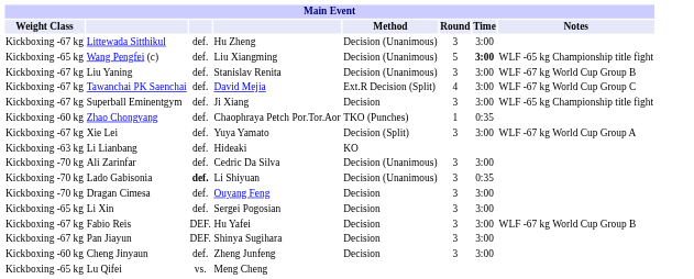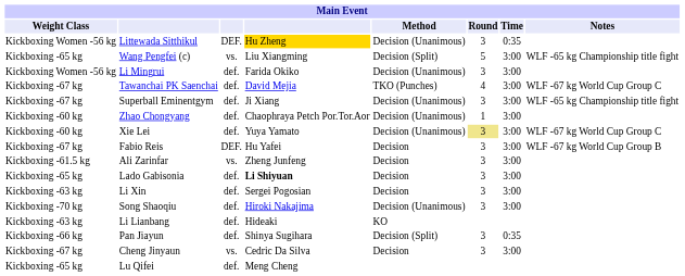 <table class="toccolours" style="font-size: 85%;">
 <tr>
 <th colspan="8" style="background-color: #ccf; color: #000080; text-align: center;"><strong>Main Event</strong></th>
 </tr>
 <tr>
 <th colspan="1" style="background-color: #E6E8FA; color: #000000; text-align: center;">Weight Class</th>
 <th colspan="1" style="background-color: #E6E8FA; color: #000000; text-align: center;"></th>
 <th colspan="1" style="background-color: #E6E8FA; color: #000000; text-align: center;"></th>
 <th colspan="1" style="background-color: #E6E8FA; color: #000000; text-align: center;"></th>
 <th colspan="1" style="background-color: #E6E8FA; color: #000000; text-align: center;">Method</th>
 <th colspan="1" style="background-color: #E6E8FA; color: #000000; text-align: center;">Round</th>
 <th colspan="1" style="background-color: #E6E8FA; color: #000000; text-align: center;">Time</th>
 <th colspan="1" style="background-color: #E6E8FA; color: #000000; text-align: center;">Notes</th>
 </tr>
 <tr>
-<td>Kickboxing -67 kg</td>
+<td>Kickboxing Women -56 kg</td>
 <td> <a href='#'>Littewada Sitthikul</a></td>
-<td align=center>def.</td>
-<td> Hu Zheng</td>
+<td align=center>DEF.</td>
+<td style="background: gold;"> Hu Zheng</td>
 <td>Decision (Unanimous)</td>
 <td align=center>3</td>
-<td align=center>3:00</td>
+<td align=center>0:35</td>
 </tr>
 <tr>
 <td>Kickboxing -65 kg</td>
 <td> <a href='#'>Wang Pengfei</a> (c)</td>
-<td align=center>def.</td>
+<td align=center>vs.</td>
 <td> Liu Xiangming</td>
-<td>Decision (Unanimous)</td>
+<td>Decision (Split)</td>
 <td align=center>5</td>
-<td align=center><strong>3:00</strong></td>
+<td align=center>3:00</td>
 <td>WLF -65 kg Championship title fight</td>
 </tr>
 <tr>
-<td>Kickboxing -67 kg</td>
-<td> Liu Yaning</td>
+<td>Kickboxing Women -56 kg</td>
+<td> <a href='#'>Li Mingrui</a></td>
 <td align=center>def.</td>
-<td> Stanislav Renita</td>
+<td> Farida Okiko</td>
 <td>Decision (Unanimous)</td>
 <td align=center>3</td>
 <td align=center>3:00</td>
-<td>WLF -67 kg World Cup Group B</td>
+<td></td>
 </tr>
 <tr>
 <td>Kickboxing -67 kg</td>
 <td> <a href='#'>Tawanchai PK Saenchai</a></td>
 <td align=center>def.</td>
 <td> <a href='#'>David Mejia</a></td>
-<td>Ext.R Decision (Split)</td>
+<td>TKO (Punches)</td>
 <td align=center>4</td>
 <td align=center>3:00</td>
 <td>WLF -67 kg World Cup Group C</td>
 </tr>
 <tr>
 <td>Kickboxing -67 kg</td>
 <td> Superball Eminentgym</td>
 <td align=center>def.</td>
 <td> Ji Xiang</td>
-<td>Decision</td>
+<td>Decision (Unanimous)</td>
 <td align=center>3</td>
 <td align=center>3:00</td>
 <td>WLF -65 kg Championship title fight</td>
 </tr>
 <tr>
 <td>Kickboxing -60 kg</td>
 <td> <a href='#'>Zhao Chongyang</a></td>
 <td align=center>def.</td>
 <td> Chaophraya Petch Por.Tor.Aor</td>
-<td>TKO (Punches)</td>
+<td>Decision (Unanimous)</td>
 <td align=center>1</td>
-<td align=center>0:35</td>
+<td align=center>3:00</td>
 <td></td>
 </tr>
 <tr>
-<td>Kickboxing -67 kg</td>
+<td>Kickboxing -60 kg</td>
 <td> Xie Lei</td>
 <td align=center>def.</td>
 <td> Yuya Yamato</td>
-<td>Decision (Split)</td>
+<td>Decision (Unanimous)</td>
+<td align=center style="background: khaki;">3</td>
+<td align=center>3:00</td>
+<td>WLF -67 kg World Cup Group C</td>
+</tr>
+<tr>
+<td>Kickboxing -67 kg</td>
+<td> Fabio Reis</td>
+<td align=center>DEF.</td>
+<td> Hu Yafei</td>
+<td>Decision</td>
 <td align=center>3</td>
 <td align=center>3:00</td>
-<td>WLF -67 kg World Cup Group A</td>
+<td>WLF -67 kg World Cup Group B</td>
+</tr>
+<tr>
+<td>Kickboxing -61.5 kg</td>
+<td> Ali Zarinfar</td>
+<td align=center>vs.</td>
+<td> Zheng Junfeng</td>
+<td>Decision</td>
+<td align=center>3</td>
+<td align=center>3:00</td>
+<td></td>
+</tr>
+<tr>
+<td>Kickboxing -65 kg</td>
+<td> Lado Gabisonia</td>
+<td align=center>def.</td>
+<td><strong> Li Shiyuan</strong></td>
+<td>Decision</td>
+<td align=center>3</td>
+<td align=center>3:00</td>
+<td></td>
+</tr>
+<tr>
+<td>Kickboxing -63 kg</td>
+<td> Li Xin</td>
+<td align=center>def.</td>
+<td> Sergei Pogosian</td>
+<td>Decision</td>
+<td align=center>3</td>
+<td align=center>3:00</td>
+<td></td>
+</tr>
+<tr>
+<td>Kickboxing -70 kg</td>
+<td> Song Shaoqiu</td>
+<td align=center>def.</td>
+<td> <a href='#'>Hiroki Nakajima</a></td>
+<td>Decision (Unanimous)</td>
+<td align=center>3</td>
+<td align=center>3:00</td>
+<td></td>
 </tr>
 <tr>
 <td>Kickboxing -63 kg</td>
 <td> Li Lianbang</td>
 <td align=center>def.</td>
 <td> Hideaki</td>
 <td>KO</td>
 <td align=center></td>
 <td align=center></td>
 <td></td>
 </tr>
 <tr>
-<td>Kickboxing -70 kg</td>
-<td> Ali Zarinfar</td>
+<td>Kickboxing -66 kg</td>
+<td> Pan Jiayun</td>
 <td align=center>def.</td>
-<td> Cedric Da Silva</td>
-<td>Decision (Unanimous)</td>
-<td align=center>3</td>
-<td align=center>3:00</td>
-<td></td>
-</tr>
-<tr>
-<td>Kickboxing -70 kg</td>
-<td> Lado Gabisonia</td>
-<td align=center><strong>def.</strong></td>
-<td> Li Shiyuan</td>
-<td>Decision (Unanimous)</td>
+<td> Shinya Sugihara</td>
+<td>Decision (Split)</td>
 <td align=center>3</td>
 <td align=center>0:35</td>
 <td></td>
 </tr>
 <tr>
-<td>Kickboxing -70 kg</td>
-<td> Dragan Cimesa</td>
-<td align=center>def.</td>
-<td> <a href='#'>Ouyang Feng</a></td>
-<td>Decision</td>
-<td align=center>3</td>
-<td align=center>3:00</td>
-<td></td>
-</tr>
-<tr>
-<td>Kickboxing -65 kg</td>
-<td> Li Xin</td>
-<td align=center>def.</td>
-<td> Sergei Pogosian</td>
-<td>Decision</td>
-<td align=center>3</td>
-<td align=center>3:00</td>
-<td></td>
-</tr>
-<tr>
 <td>Kickboxing -67 kg</td>
-<td> Fabio Reis</td>
-<td align=center>DEF.</td>
-<td> Hu Yafei</td>
-<td>Decision</td>
-<td align=center>3</td>
-<td align=center>3:00</td>
-<td>WLF -67 kg World Cup Group B</td>
-</tr>
-<tr>
-<td>Kickboxing -67 kg</td>
-<td> Pan Jiayun</td>
-<td align=center>DEF.</td>
-<td> Shinya Sugihara</td>
-<td>Decision</td>
-<td align=center>3</td>
-<td align=center>3:00</td>
-<td></td>
-</tr>
-<tr>
-<td>Kickboxing -60 kg</td>
 <td> Cheng Jinyaun</td>
-<td align=center>def.</td>
-<td> Zheng Junfeng</td>
+<td align=center>vs.</td>
+<td> Cedric Da Silva</td>
 <td>Decision</td>
 <td align=center>3</td>
 <td align=center>3:00</td>
 <td></td>
 </tr>
 <tr>
 <td>Kickboxing -65 kg</td>
 <td> Lu Qifei</td>
-<td align=center>vs.</td>
+<td align=center>def.</td>
 <td> Meng Cheng</td>
 <td></td>
 <td align=center></td>
 <td align=center></td>
 <td></td>
 </tr>
 </table>
